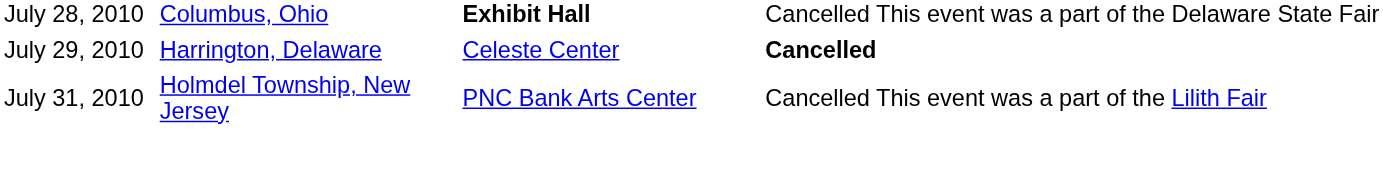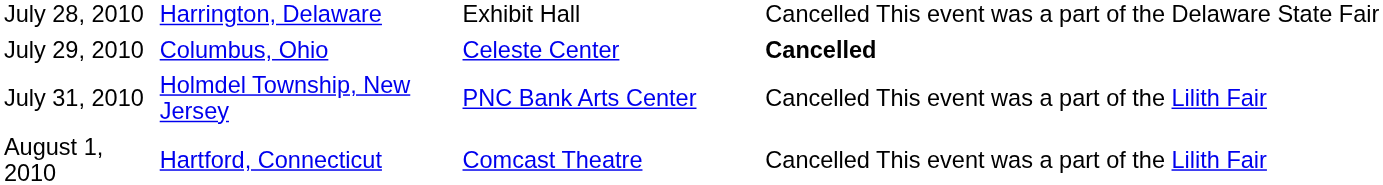 <table cellpadding="2" style="border: 0px solid darkgray;">
 <tr>
 <th width="100"></th>
 <th width="200"></th>
 <th width="200"></th>
 <th width="500"></th>
 </tr>
 <tr border="0">
 <td>July 28, 2010</td>
-<td><a href='#'>Columbus, Ohio</a></td>
-<td><strong>Exhibit Hall</strong></td>
+<td><a href='#'>Harrington, Delaware</a></td>
+<td>Exhibit Hall</td>
 <td>Cancelled This event was a part of the Delaware State Fair</td>
 </tr>
 <tr>
 <td>July 29, 2010</td>
-<td><a href='#'>Harrington, Delaware</a></td>
+<td><a href='#'>Columbus, Ohio</a></td>
 <td><a href='#'>Celeste Center</a></td>
 <td><strong>Cancelled</strong></td>
 </tr>
 <tr>
 <td>July 31, 2010</td>
 <td><a href='#'>Holmdel Township, New Jersey</a></td>
 <td><a href='#'>PNC Bank Arts Center</a></td>
 <td>Cancelled This event was a part of the <a href='#'>Lilith Fair</a></td>
 </tr>
 <tr>
+<td>August 1, 2010</td>
+<td><a href='#'>Hartford, Connecticut</a></td>
+<td><a href='#'>Comcast Theatre</a></td>
+<td>Cancelled This event was a part of the <a href='#'>Lilith Fair</a></td>
+</tr>
+<tr>
 </tr>
 </table>
